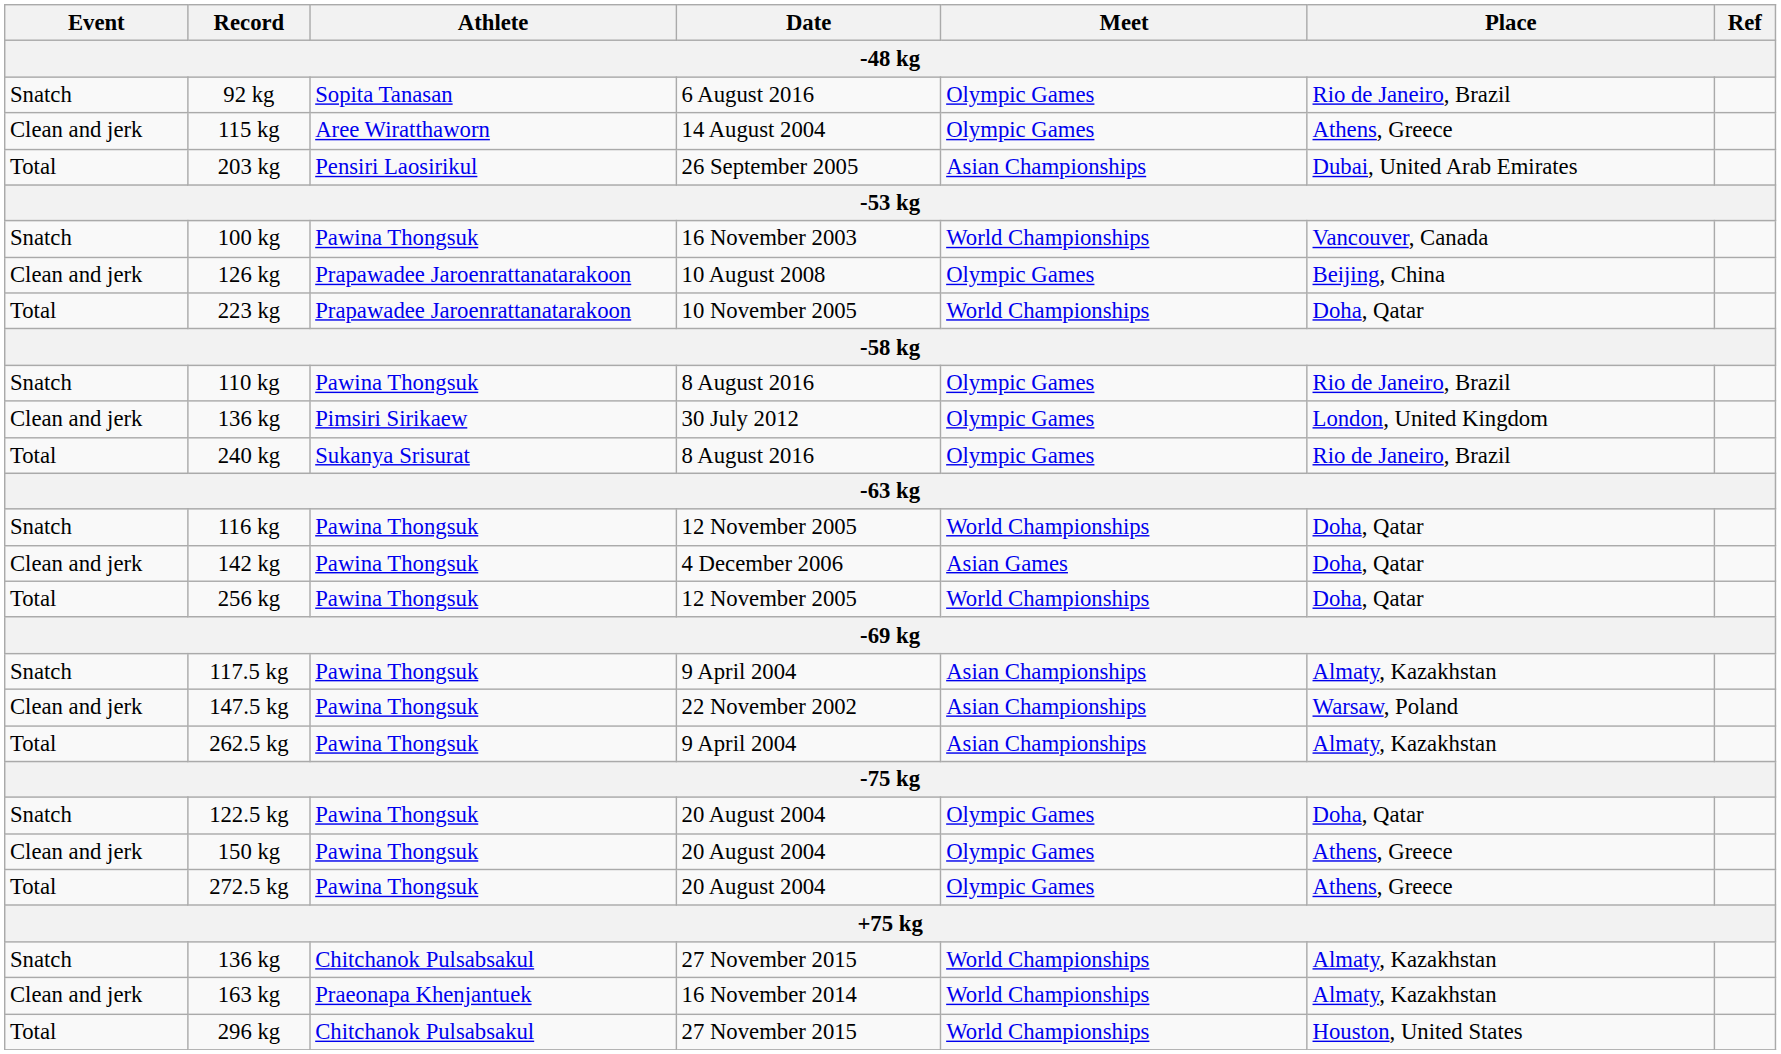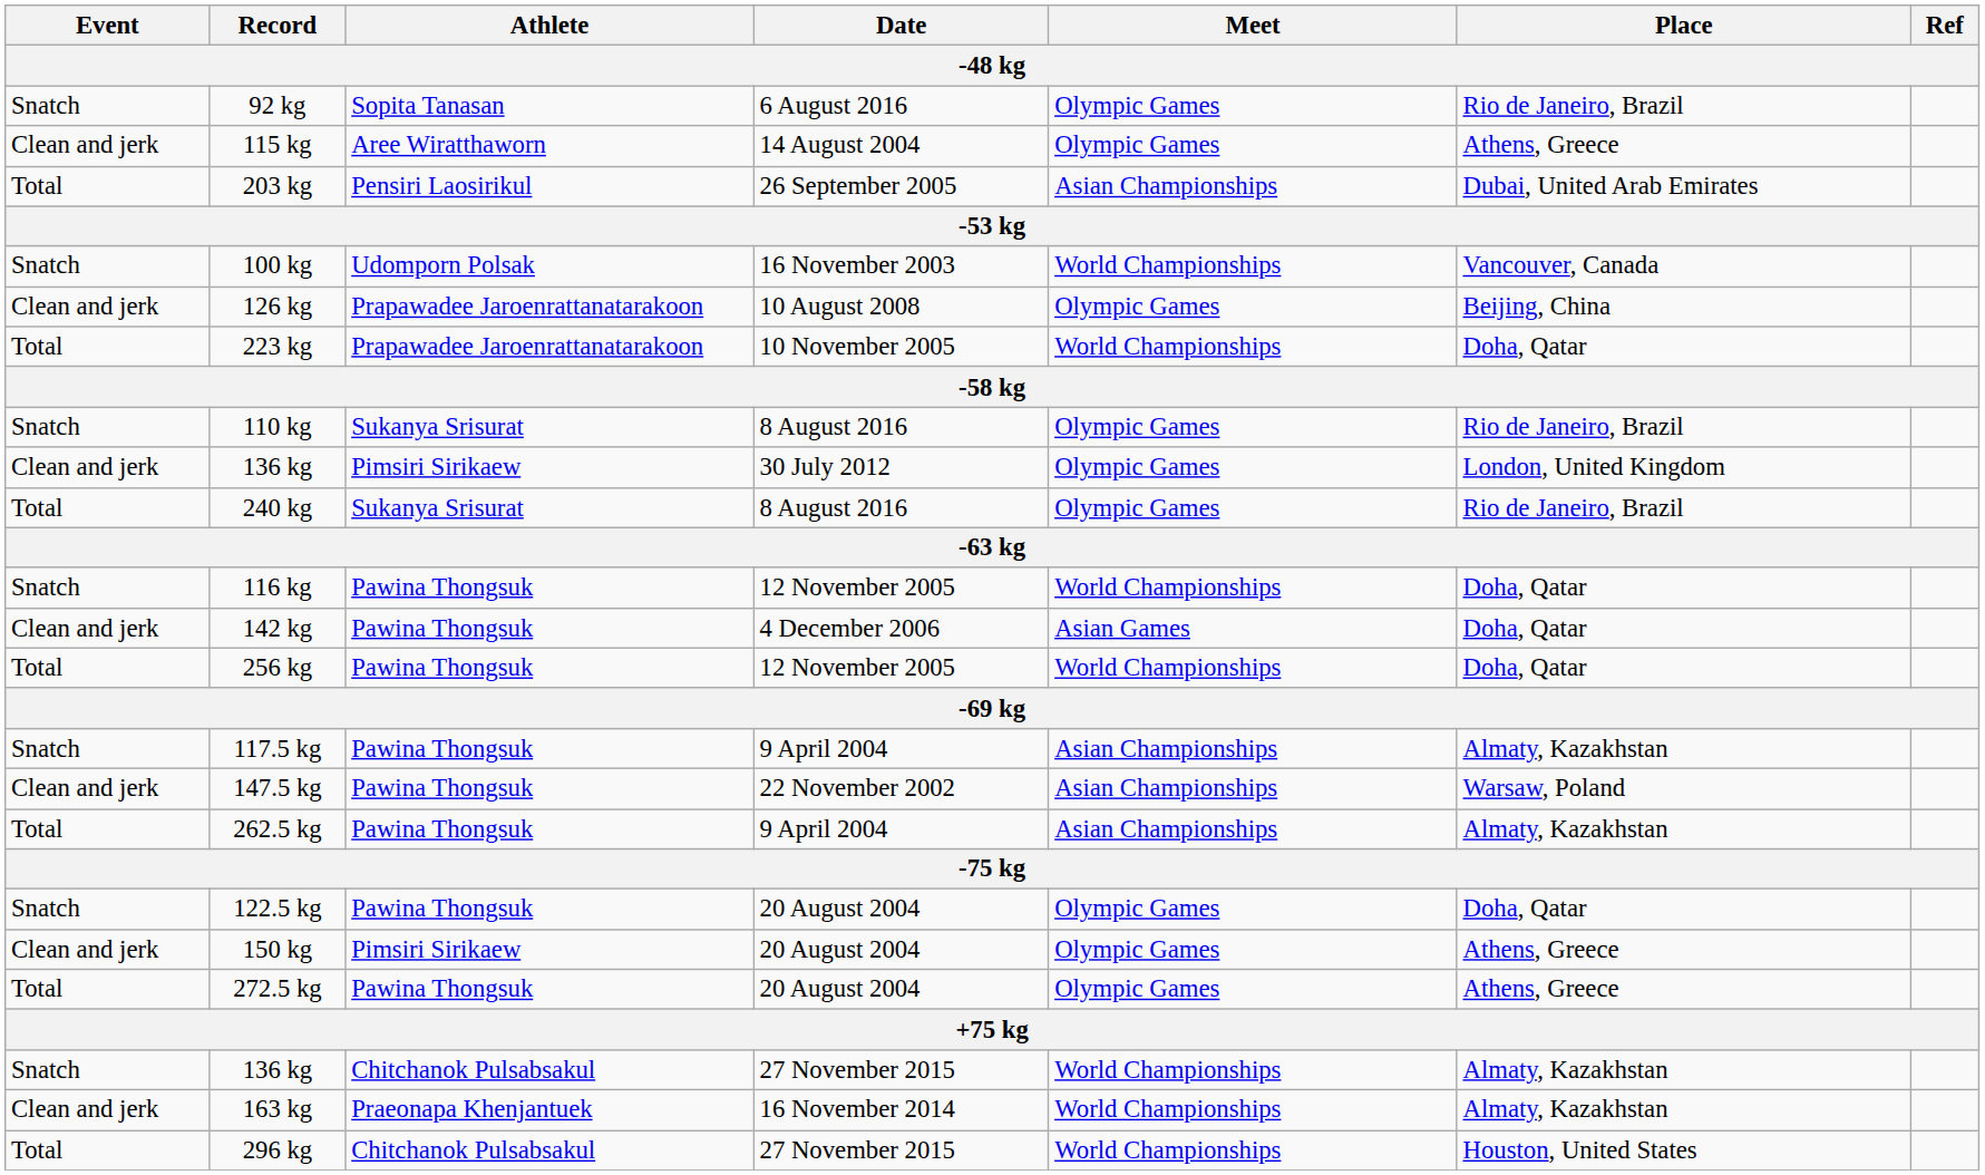 <table class="wikitable">
 <tr>
 <th width=9%>Event</th>
 <th width=6%>Record</th>
 <th width=18%>Athlete</th>
 <th width=13%>Date</th>
 <th width=18%>Meet</th>
 <th width=20%>Place</th>
 <th width=3%>Ref</th>
 </tr>
 <tr bgcolor="#DDDDDD">
 <th colspan="8">-48 kg</th>
 </tr>
 <tr>
 <td>Snatch</td>
 <td align="center">92 kg</td>
 <td><a href='#'>Sopita Tanasan</a></td>
 <td>6 August 2016</td>
 <td><a href='#'>Olympic Games</a></td>
 <td><a href='#'>Rio de Janeiro</a>, Brazil</td>
 <td></td>
 </tr>
 <tr>
 <td>Clean and jerk</td>
 <td align="center">115 kg</td>
 <td><a href='#'>Aree Wiratthaworn</a></td>
 <td>14 August 2004</td>
 <td><a href='#'>Olympic Games</a></td>
 <td><a href='#'>Athens</a>, Greece</td>
 <td></td>
 </tr>
 <tr>
 <td>Total</td>
 <td align="center">203 kg</td>
 <td><a href='#'>Pensiri Laosirikul</a></td>
 <td>26 September 2005</td>
 <td><a href='#'>Asian Championships</a></td>
 <td><a href='#'>Dubai</a>, United Arab Emirates</td>
 <td></td>
 </tr>
 <tr bgcolor="#DDDDDD">
 <th colspan="8">-53 kg</th>
 </tr>
 <tr>
 <td>Snatch</td>
 <td align="center">100 kg</td>
-<td><a href='#'>Pawina Thongsuk</a></td>
+<td><a href='#'>Udomporn Polsak</a></td>
 <td>16 November 2003</td>
 <td><a href='#'>World Championships</a></td>
 <td><a href='#'>Vancouver</a>, Canada</td>
 <td></td>
 </tr>
 <tr>
 <td>Clean and jerk</td>
 <td align="center">126 kg</td>
 <td><a href='#'>Prapawadee Jaroenrattanatarakoon</a></td>
 <td>10 August 2008</td>
 <td><a href='#'>Olympic Games</a></td>
 <td><a href='#'>Beijing</a>, China</td>
 <td></td>
 </tr>
 <tr>
 <td>Total</td>
 <td align="center">223 kg</td>
 <td><a href='#'>Prapawadee Jaroenrattanatarakoon</a></td>
 <td>10 November 2005</td>
 <td><a href='#'>World Championships</a></td>
 <td><a href='#'>Doha</a>, Qatar</td>
 <td></td>
 </tr>
 <tr bgcolor="#DDDDDD">
 <th colspan="8">-58 kg</th>
 </tr>
 <tr>
 <td>Snatch</td>
 <td align="center">110 kg</td>
-<td><a href='#'>Pawina Thongsuk</a></td>
+<td><a href='#'>Sukanya Srisurat</a></td>
 <td>8 August 2016</td>
 <td><a href='#'>Olympic Games</a></td>
 <td><a href='#'>Rio de Janeiro</a>, Brazil</td>
 <td></td>
 </tr>
 <tr>
 <td>Clean and jerk</td>
 <td align="center">136 kg</td>
 <td><a href='#'>Pimsiri Sirikaew</a></td>
 <td>30 July 2012</td>
 <td><a href='#'>Olympic Games</a></td>
 <td><a href='#'>London</a>, United Kingdom</td>
 <td></td>
 </tr>
 <tr>
 <td>Total</td>
 <td align="center">240 kg</td>
 <td><a href='#'>Sukanya Srisurat</a></td>
 <td>8 August 2016</td>
 <td><a href='#'>Olympic Games</a></td>
 <td><a href='#'>Rio de Janeiro</a>, Brazil</td>
 <td></td>
 </tr>
 <tr bgcolor="#DDDDDD">
 <th colspan="8">-63 kg</th>
 </tr>
 <tr>
 <td>Snatch</td>
 <td align="center">116 kg</td>
 <td><a href='#'>Pawina Thongsuk</a></td>
 <td>12 November 2005</td>
 <td><a href='#'>World Championships</a></td>
 <td><a href='#'>Doha</a>, Qatar</td>
 <td></td>
 </tr>
 <tr>
 <td>Clean and jerk</td>
 <td align="center">142 kg</td>
 <td><a href='#'>Pawina Thongsuk</a></td>
 <td>4 December 2006</td>
 <td><a href='#'>Asian Games</a></td>
 <td><a href='#'>Doha</a>, Qatar</td>
 <td></td>
 </tr>
 <tr>
 <td>Total</td>
 <td align="center">256 kg</td>
 <td><a href='#'>Pawina Thongsuk</a></td>
 <td>12 November 2005</td>
 <td><a href='#'>World Championships</a></td>
 <td><a href='#'>Doha</a>, Qatar</td>
 <td></td>
 </tr>
 <tr bgcolor="#DDDDDD">
 <th colspan="8">-69 kg</th>
 </tr>
 <tr>
 <td>Snatch</td>
 <td align="center">117.5 kg</td>
 <td><a href='#'>Pawina Thongsuk</a></td>
 <td>9 April 2004</td>
 <td><a href='#'>Asian Championships</a></td>
 <td><a href='#'>Almaty</a>, Kazakhstan</td>
 <td></td>
 </tr>
 <tr>
 <td>Clean and jerk</td>
 <td align="center">147.5 kg</td>
 <td><a href='#'>Pawina Thongsuk</a></td>
 <td>22 November 2002</td>
 <td><a href='#'>Asian Championships</a></td>
 <td><a href='#'>Warsaw</a>, Poland</td>
 <td></td>
 </tr>
 <tr>
 <td>Total</td>
 <td align="center">262.5 kg</td>
 <td><a href='#'>Pawina Thongsuk</a></td>
 <td>9 April 2004</td>
 <td><a href='#'>Asian Championships</a></td>
 <td><a href='#'>Almaty</a>, Kazakhstan</td>
 <td></td>
 </tr>
 <tr bgcolor="#DDDDDD">
 <th colspan="8">-75 kg</th>
 </tr>
 <tr>
 <td>Snatch</td>
 <td align="center">122.5 kg</td>
 <td><a href='#'>Pawina Thongsuk</a></td>
 <td>20 August 2004</td>
 <td><a href='#'>Olympic Games</a></td>
 <td><a href='#'>Doha</a>, Qatar</td>
 <td></td>
 </tr>
 <tr>
 <td>Clean and jerk</td>
 <td align="center">150 kg</td>
-<td><a href='#'>Pawina Thongsuk</a></td>
+<td><a href='#'>Pimsiri Sirikaew</a></td>
 <td>20 August 2004</td>
 <td><a href='#'>Olympic Games</a></td>
 <td><a href='#'>Athens</a>, Greece</td>
 <td></td>
 </tr>
 <tr>
 <td>Total</td>
 <td align="center">272.5 kg</td>
 <td><a href='#'>Pawina Thongsuk</a></td>
 <td>20 August 2004</td>
 <td><a href='#'>Olympic Games</a></td>
 <td><a href='#'>Athens</a>, Greece</td>
 <td></td>
 </tr>
 <tr bgcolor="#DDDDDD">
 <th colspan="8">+75 kg</th>
 </tr>
 <tr>
 <td>Snatch</td>
 <td align="center">136 kg</td>
 <td><a href='#'>Chitchanok Pulsabsakul</a></td>
 <td>27 November 2015</td>
 <td><a href='#'>World Championships</a></td>
 <td><a href='#'>Almaty</a>, Kazakhstan</td>
 <td></td>
 </tr>
 <tr>
 <td>Clean and jerk</td>
 <td align="center">163 kg</td>
 <td><a href='#'>Praeonapa Khenjantuek</a></td>
 <td>16 November 2014</td>
 <td><a href='#'>World Championships</a></td>
 <td><a href='#'>Almaty</a>, Kazakhstan</td>
 <td></td>
 </tr>
 <tr>
 <td>Total</td>
 <td align="center">296 kg</td>
 <td><a href='#'>Chitchanok Pulsabsakul</a></td>
 <td>27 November 2015</td>
 <td><a href='#'>World Championships</a></td>
 <td><a href='#'>Houston</a>, United States</td>
 <td></td>
 </tr>
 </table>
